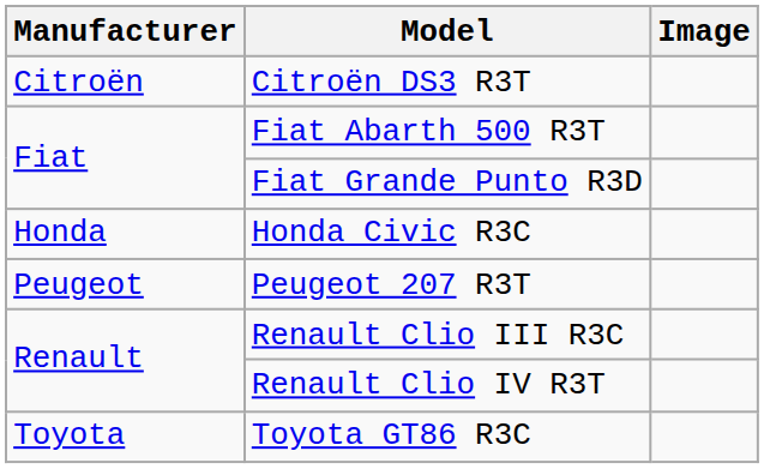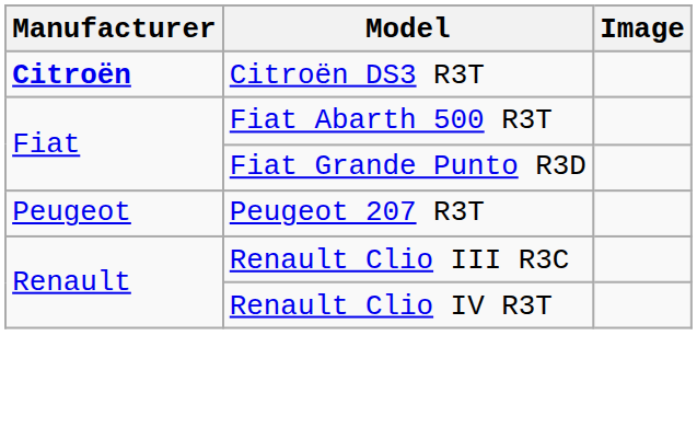 <table class="wikitable">
 <tr>
 <th>Manufacturer</th>
 <th>Model</th>
 <th>Image</th>
 </tr>
 <tr>
-<td> <a href='#'>Citroën</a></td>
+<td><strong> <a href='#'>Citroën</a></strong></td>
 <td><a href='#'>Citroën DS3</a> R3T</td>
 <td></td>
 </tr>
 <tr>
 <td rowspan=2> <a href='#'>Fiat</a></td>
 <td><a href='#'>Fiat Abarth 500</a> R3T</td>
 <td></td>
 </tr>
 <tr>
 <td><a href='#'>Fiat Grande Punto</a> R3D</td>
-<td></td>
-</tr>
-<tr>
-<td> <a href='#'>Honda</a></td>
-<td><a href='#'>Honda Civic</a> R3C</td>
 <td></td>
 </tr>
 <tr>
 <td> <a href='#'>Peugeot</a></td>
 <td><a href='#'>Peugeot 207</a> R3T</td>
 <td></td>
 </tr>
 <tr>
 <td rowspan=2> <a href='#'>Renault</a></td>
 <td><a href='#'>Renault Clio</a> III R3C</td>
 <td></td>
 </tr>
 <tr>
 <td><a href='#'>Renault Clio</a> IV R3T</td>
 <td></td>
 </tr>
-<tr>
-<td> <a href='#'>Toyota</a></td>
-<td><a href='#'>Toyota GT86</a> R3C</td>
-<td></td>
-</tr>
 </table>
